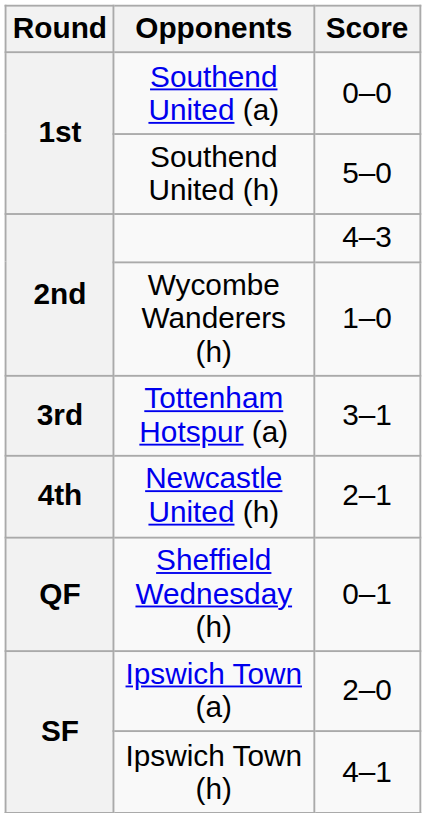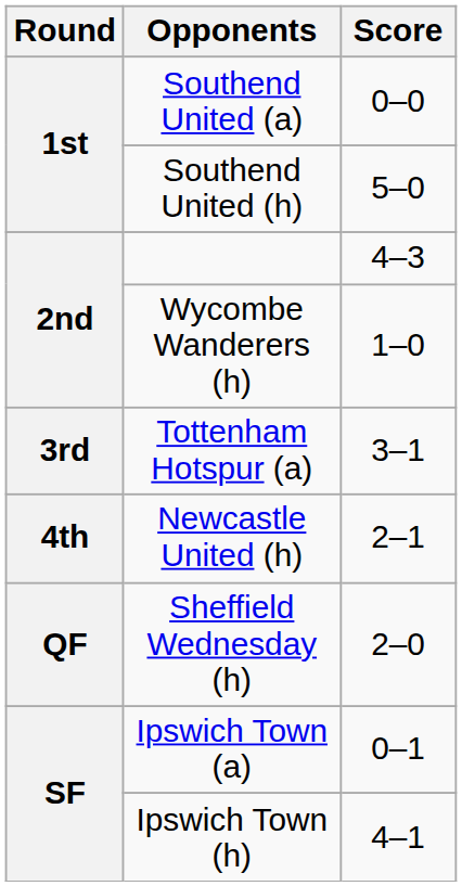 <table class="wikitable plainrowheaders" style="text-align:center;margin-left:1em;float:right">
 <tr>
 <th scope="col" style="width:25px">Round</th>
 <th scope="col" style="width:100px">Opponents</th>
 <th scope="col" style="width:50px">Score</th>
 </tr>
 <tr>
 <th scope=row style="text-align:center" rowspan="2">1st</th>
 <td><a href='#'>Southend United</a> (a)</td>
 <td>0–0</td>
 </tr>
 <tr>
 <td>Southend United (h)</td>
 <td>5–0</td>
 </tr>
 <tr>
 <th scope=row style="text-align:center" rowspan="2">2nd</th>
 <td></td>
 <td>4–3</td>
 </tr>
 <tr>
 <td>Wycombe Wanderers (h)</td>
 <td>1–0</td>
 </tr>
 <tr>
 <th scope=row style="text-align:center">3rd</th>
 <td><a href='#'>Tottenham Hotspur</a> (a)</td>
 <td>3–1</td>
 </tr>
 <tr>
 <th scope=row style="text-align:center">4th</th>
 <td><a href='#'>Newcastle United</a> (h)</td>
 <td>2–1</td>
 </tr>
 <tr>
 <th scope=row style="text-align:center">QF</th>
 <td><a href='#'>Sheffield Wednesday</a> (h)</td>
-<td>0–1</td>
+<td>2–0</td>
 </tr>
 <tr>
 <th scope=row style="text-align:center" rowspan="2">SF</th>
 <td><a href='#'>Ipswich Town</a> (a)</td>
-<td>2–0</td>
+<td>0–1</td>
 </tr>
 <tr>
 <td>Ipswich Town (h)</td>
 <td>4–1</td>
 </tr>
 </table>
